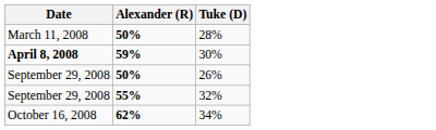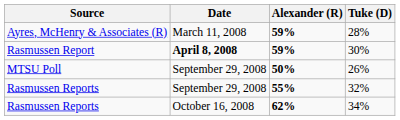 <table class="wikitable">
 <tr>
+<th>Source</th>
 <th>Date</th>
 <th>Alexander (R)</th>
 <th>Tuke (D)</th>
 </tr>
 <tr>
+<td><a href='#'>Ayres, McHenry & Associates (R)</a></td>
 <td>March 11, 2008</td>
-<td><strong>50%</strong></td>
+<td><strong>59%</strong></td>
 <td>28%</td>
 </tr>
 <tr>
+<td><a href='#'>Rasmussen Report</a></td>
 <td><strong>April 8, 2008</strong></td>
 <td><strong>59%</strong></td>
 <td>30%</td>
 </tr>
 <tr>
+<td><a href='#'>MTSU Poll</a></td>
 <td>September 29, 2008</td>
 <td><strong>50%</strong></td>
 <td>26%</td>
 </tr>
 <tr>
+<td><a href='#'>Rasmussen Reports</a></td>
 <td>September 29, 2008</td>
 <td><strong>55%</strong></td>
 <td>32%</td>
 </tr>
 <tr>
+<td><a href='#'>Rasmussen Reports</a></td>
 <td>October 16, 2008</td>
 <td><strong>62%</strong></td>
 <td>34%</td>
 </tr>
 </table>
